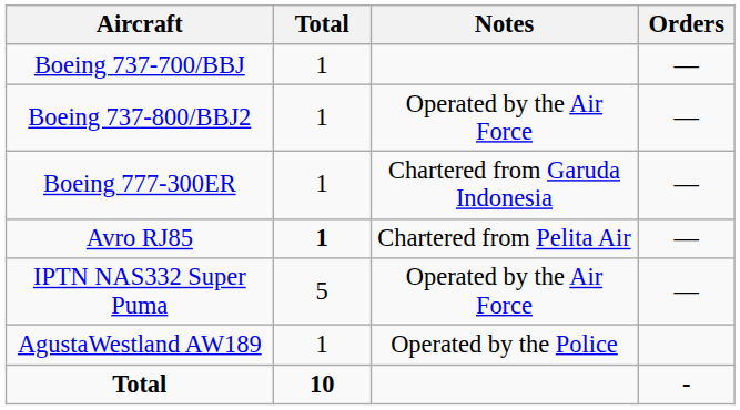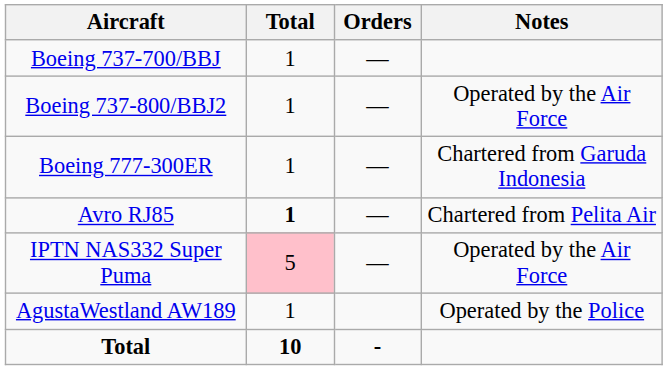 <table class="wikitable" style="margin:1em auto; text-align:center">
 <tr>
 <th style="width:165px;"><abbr>Aircraft</abbr></th>
 <th style="width:55px;"><abbr>Total</abbr></th>
+<th style="width:55px;"><abbr>Orders</abbr></th>
 <th style="width:165px;">Notes</th>
-<th style="width:55px;"><abbr>Orders</abbr></th>
 </tr>
 <tr>
 <td><a href='#'>Boeing 737-700/BBJ</a></td>
 <td>1</td>
+<td>—</td>
 <td></td>
-<td>—</td>
 </tr>
 <tr>
 <td><a href='#'>Boeing 737-800/BBJ2</a></td>
 <td>1</td>
+<td>—</td>
 <td>Operated by the <a href='#'>Air Force</a></td>
-<td>—</td>
 </tr>
 <tr>
 <td><a href='#'>Boeing 777-300ER</a></td>
 <td>1</td>
+<td>—</td>
 <td>Chartered from <a href='#'>Garuda Indonesia</a></td>
-<td>—</td>
 </tr>
 <tr>
 <td><a href='#'>Avro RJ85</a></td>
 <td><strong>1</strong></td>
+<td>—</td>
 <td>Chartered from <a href='#'>Pelita Air</a></td>
-<td>—</td>
 </tr>
 <tr>
 <td><a href='#'>IPTN NAS332 Super Puma</a></td>
-<td>5</td>
+<td style="background: pink;">5</td>
+<td>—</td>
 <td>Operated by the <a href='#'>Air Force</a></td>
-<td>—</td>
 </tr>
 <tr>
 <td><a href='#'>AgustaWestland AW189</a></td>
 <td>1</td>
+<td></td>
 <td>Operated by the <a href='#'>Police</a></td>
-<td></td>
 </tr>
 <tr>
 <td align="center"><strong>Total</strong></td>
 <td align="center"><strong>10</strong></td>
+<td align="center"><strong>-</strong></td>
 <td align="center"></td>
-<td align="center"><strong>-</strong></td>
 </tr>
 </table>
